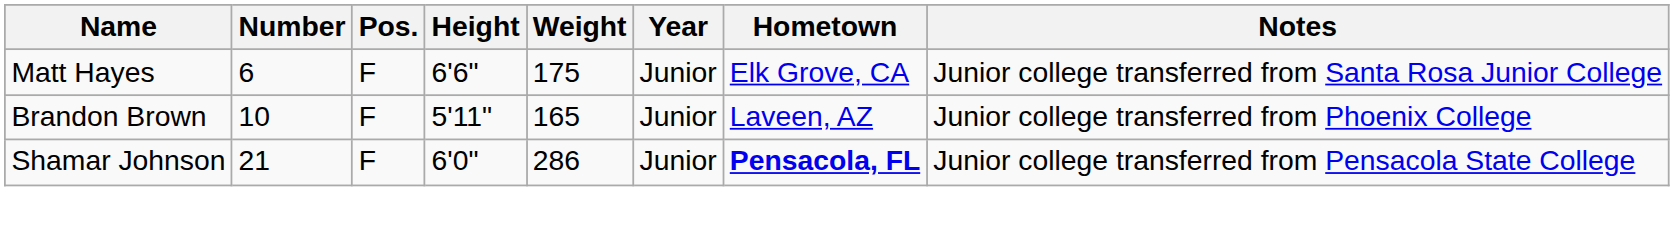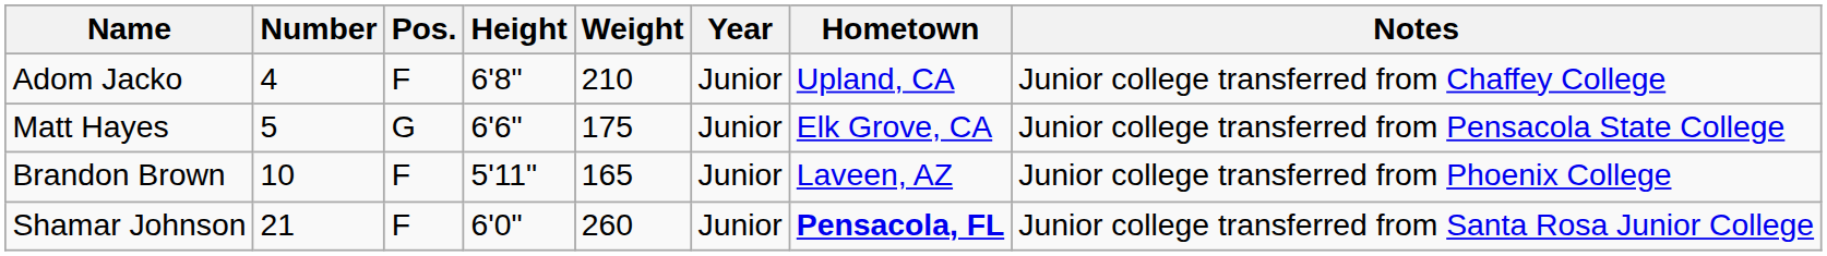 <table class="wikitable sortable" border="1">
 <tr>
 <th>Name</th>
 <th>Number</th>
 <th>Pos.</th>
 <th>Height</th>
 <th>Weight</th>
 <th>Year</th>
 <th>Hometown</th>
 <th class="unsortable">Notes</th>
 </tr>
 <tr>
+<td>Adom Jacko</td>
+<td>4</td>
+<td>F</td>
+<td>6'8"</td>
+<td>210</td>
+<td>Junior</td>
+<td><a href='#'>Upland, CA</a></td>
+<td>Junior college transferred from <a href='#'>Chaffey College</a></td>
+</tr>
+<tr>
 <td>Matt Hayes</td>
-<td>6</td>
-<td>F</td>
+<td>5</td>
+<td>G</td>
 <td>6'6"</td>
 <td>175</td>
 <td>Junior</td>
 <td><a href='#'>Elk Grove, CA</a></td>
-<td>Junior college transferred from <a href='#'>Santa Rosa Junior College</a></td>
+<td>Junior college transferred from <a href='#'>Pensacola State College</a></td>
 </tr>
 <tr>
 <td>Brandon Brown</td>
 <td>10</td>
 <td>F</td>
 <td>5'11"</td>
 <td>165</td>
 <td>Junior</td>
 <td><a href='#'>Laveen, AZ</a></td>
 <td>Junior college transferred from <a href='#'>Phoenix College</a></td>
 </tr>
 <tr>
 <td>Shamar Johnson</td>
 <td>21</td>
 <td>F</td>
 <td>6'0"</td>
-<td>286</td>
+<td>260</td>
 <td>Junior</td>
 <td><strong><a href='#'>Pensacola, FL</a></strong></td>
-<td>Junior college transferred from <a href='#'>Pensacola State College</a></td>
+<td>Junior college transferred from <a href='#'>Santa Rosa Junior College</a></td>
 </tr>
 </table>
